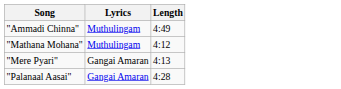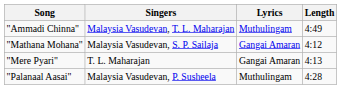 <table class="wikitable" style="font-size:95%;">
 <tr>
 <th>Song</th>
+<th>Singers</th>
 <th>Lyrics</th>
 <th>Length</th>
 </tr>
 <tr>
 <td>"Ammadi Chinna"</td>
+<td><a href='#'>Malaysia Vasudevan</a>, <a href='#'>T. L. Maharajan</a></td>
 <td><a href='#'>Muthulingam</a></td>
 <td>4:49</td>
 </tr>
 <tr>
 <td>"Mathana Mohana"</td>
-<td><a href='#'>Muthulingam</a></td>
+<td>Malaysia Vasudevan, <a href='#'>S. P. Sailaja</a></td>
+<td><a href='#'>Gangai Amaran</a></td>
 <td>4:12</td>
 </tr>
 <tr>
 <td>"Mere Pyari"</td>
+<td>T. L. Maharajan</td>
 <td>Gangai Amaran</td>
 <td>4:13</td>
 </tr>
 <tr>
 <td>"Palanaal Aasai"</td>
-<td><a href='#'>Gangai Amaran</a></td>
+<td>Malaysia Vasudevan, <a href='#'>P. Susheela</a></td>
+<td>Muthulingam</td>
 <td>4:28</td>
 </tr>
 </table>
